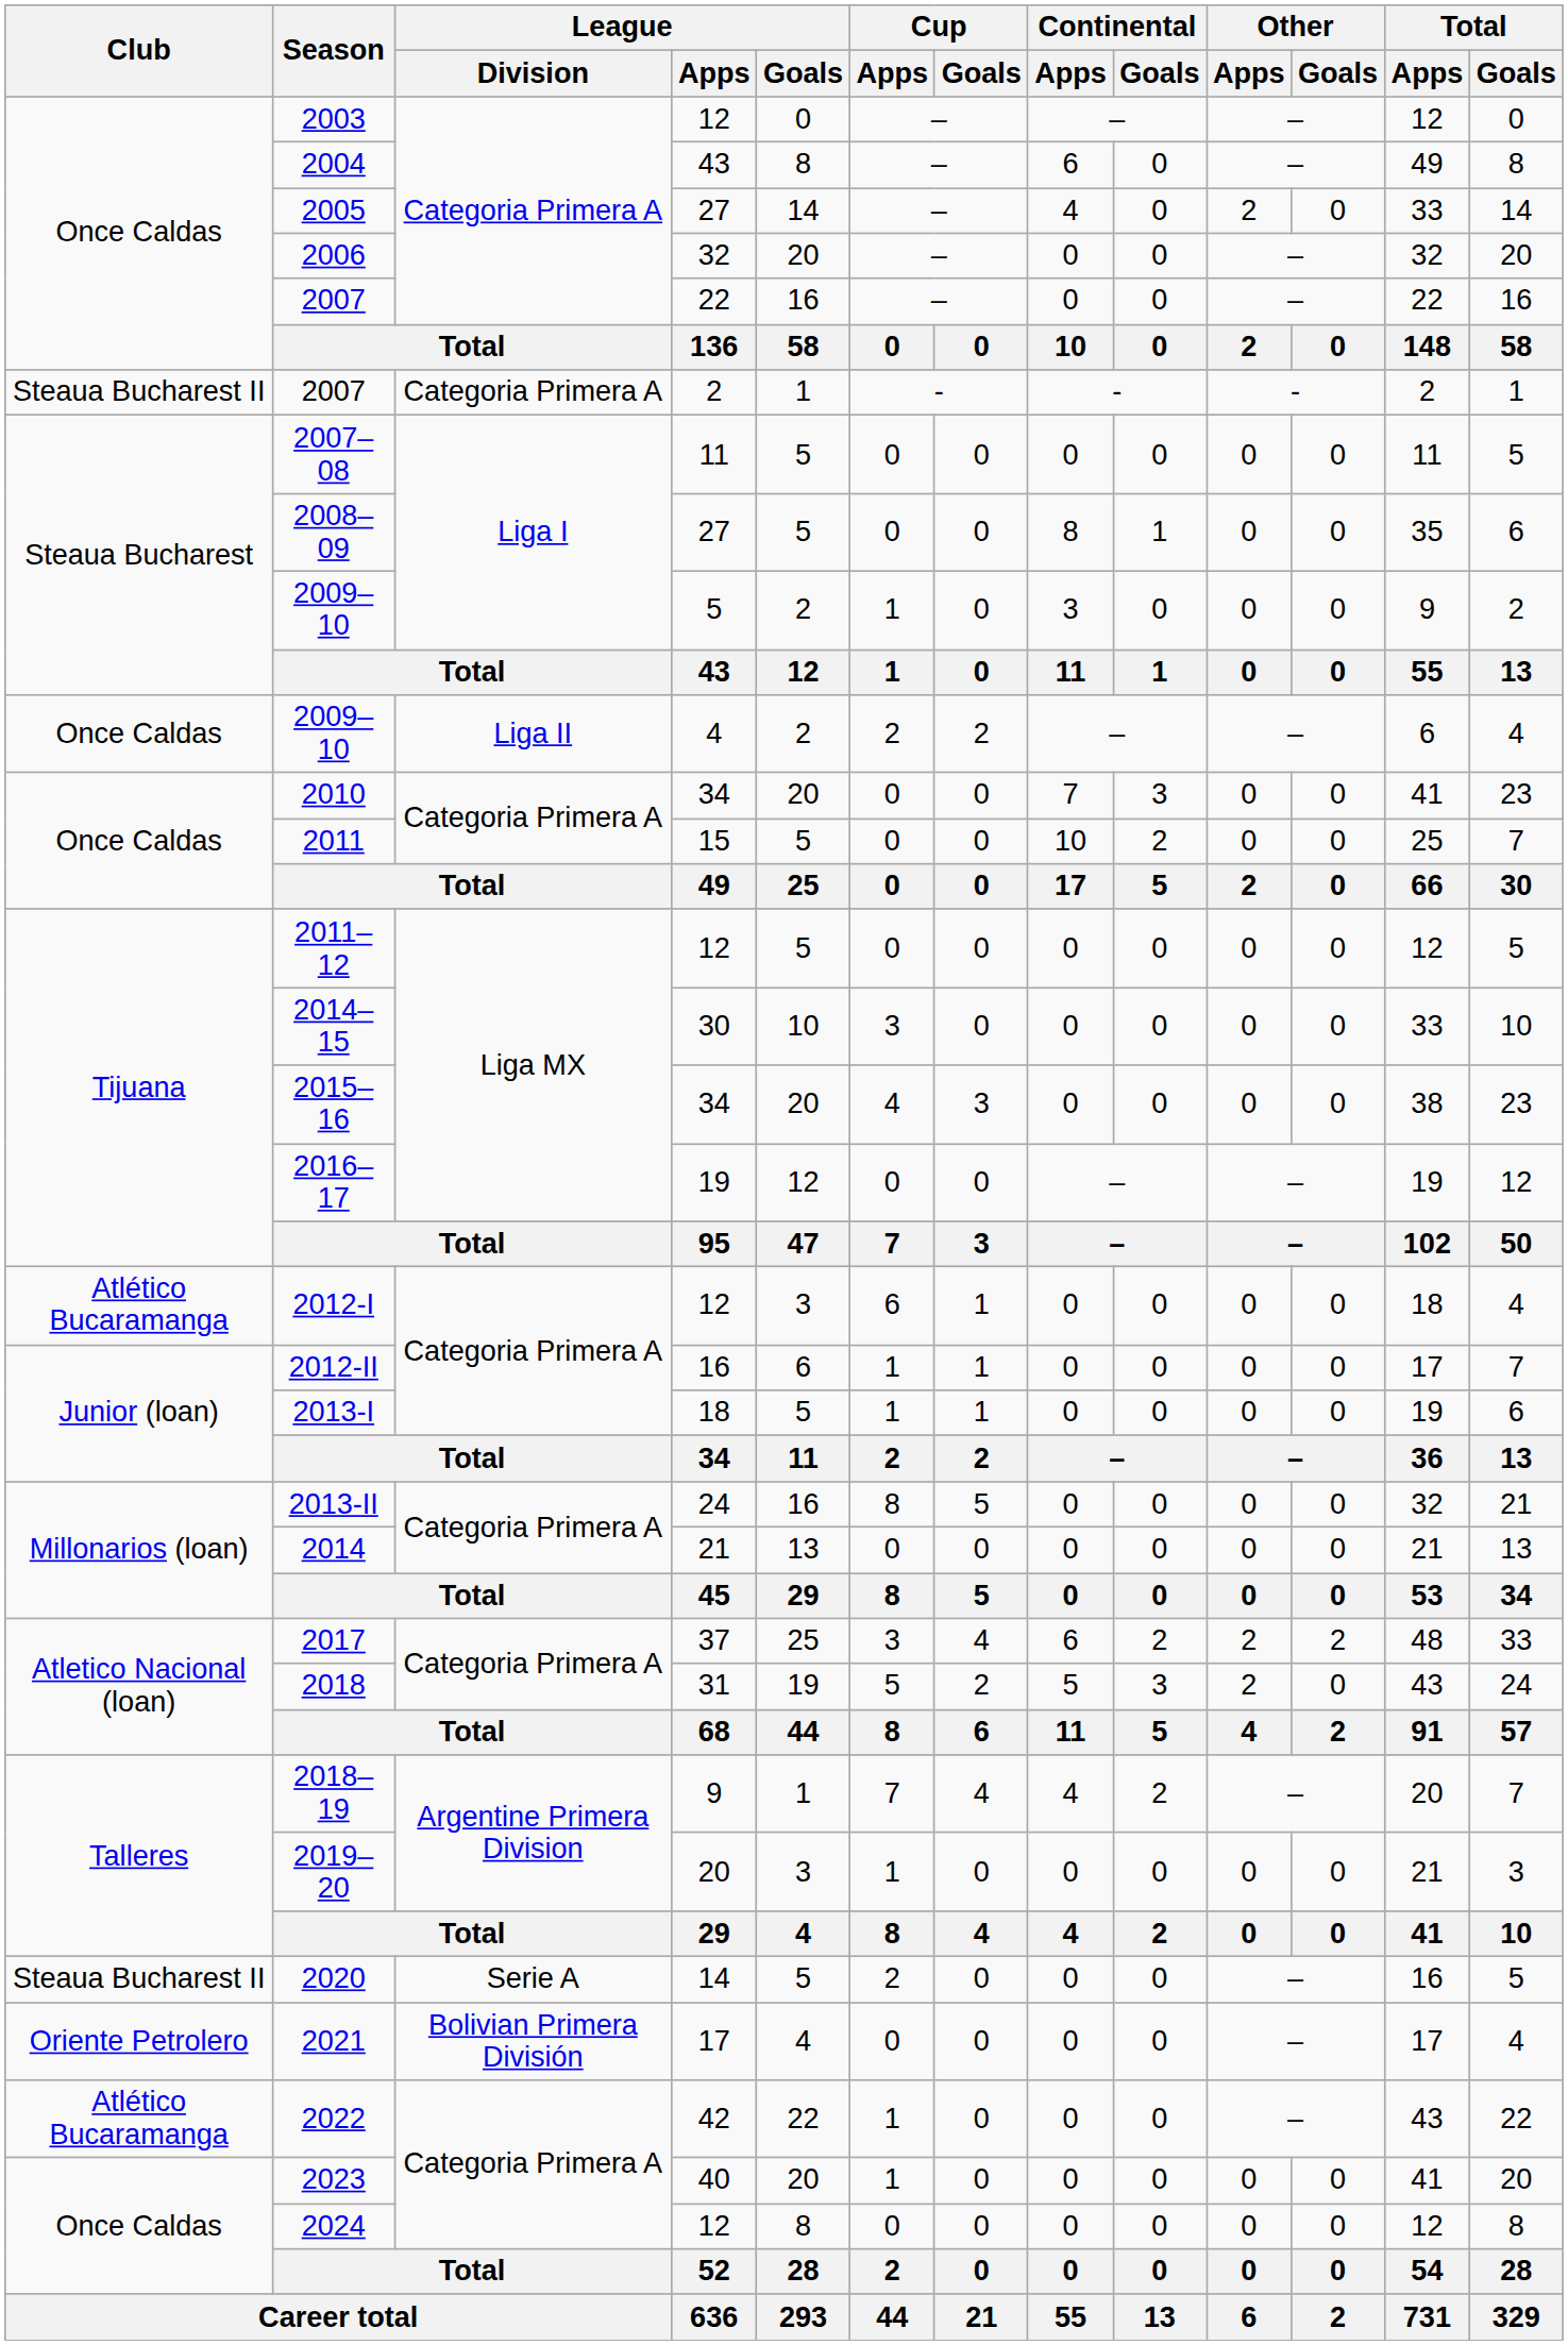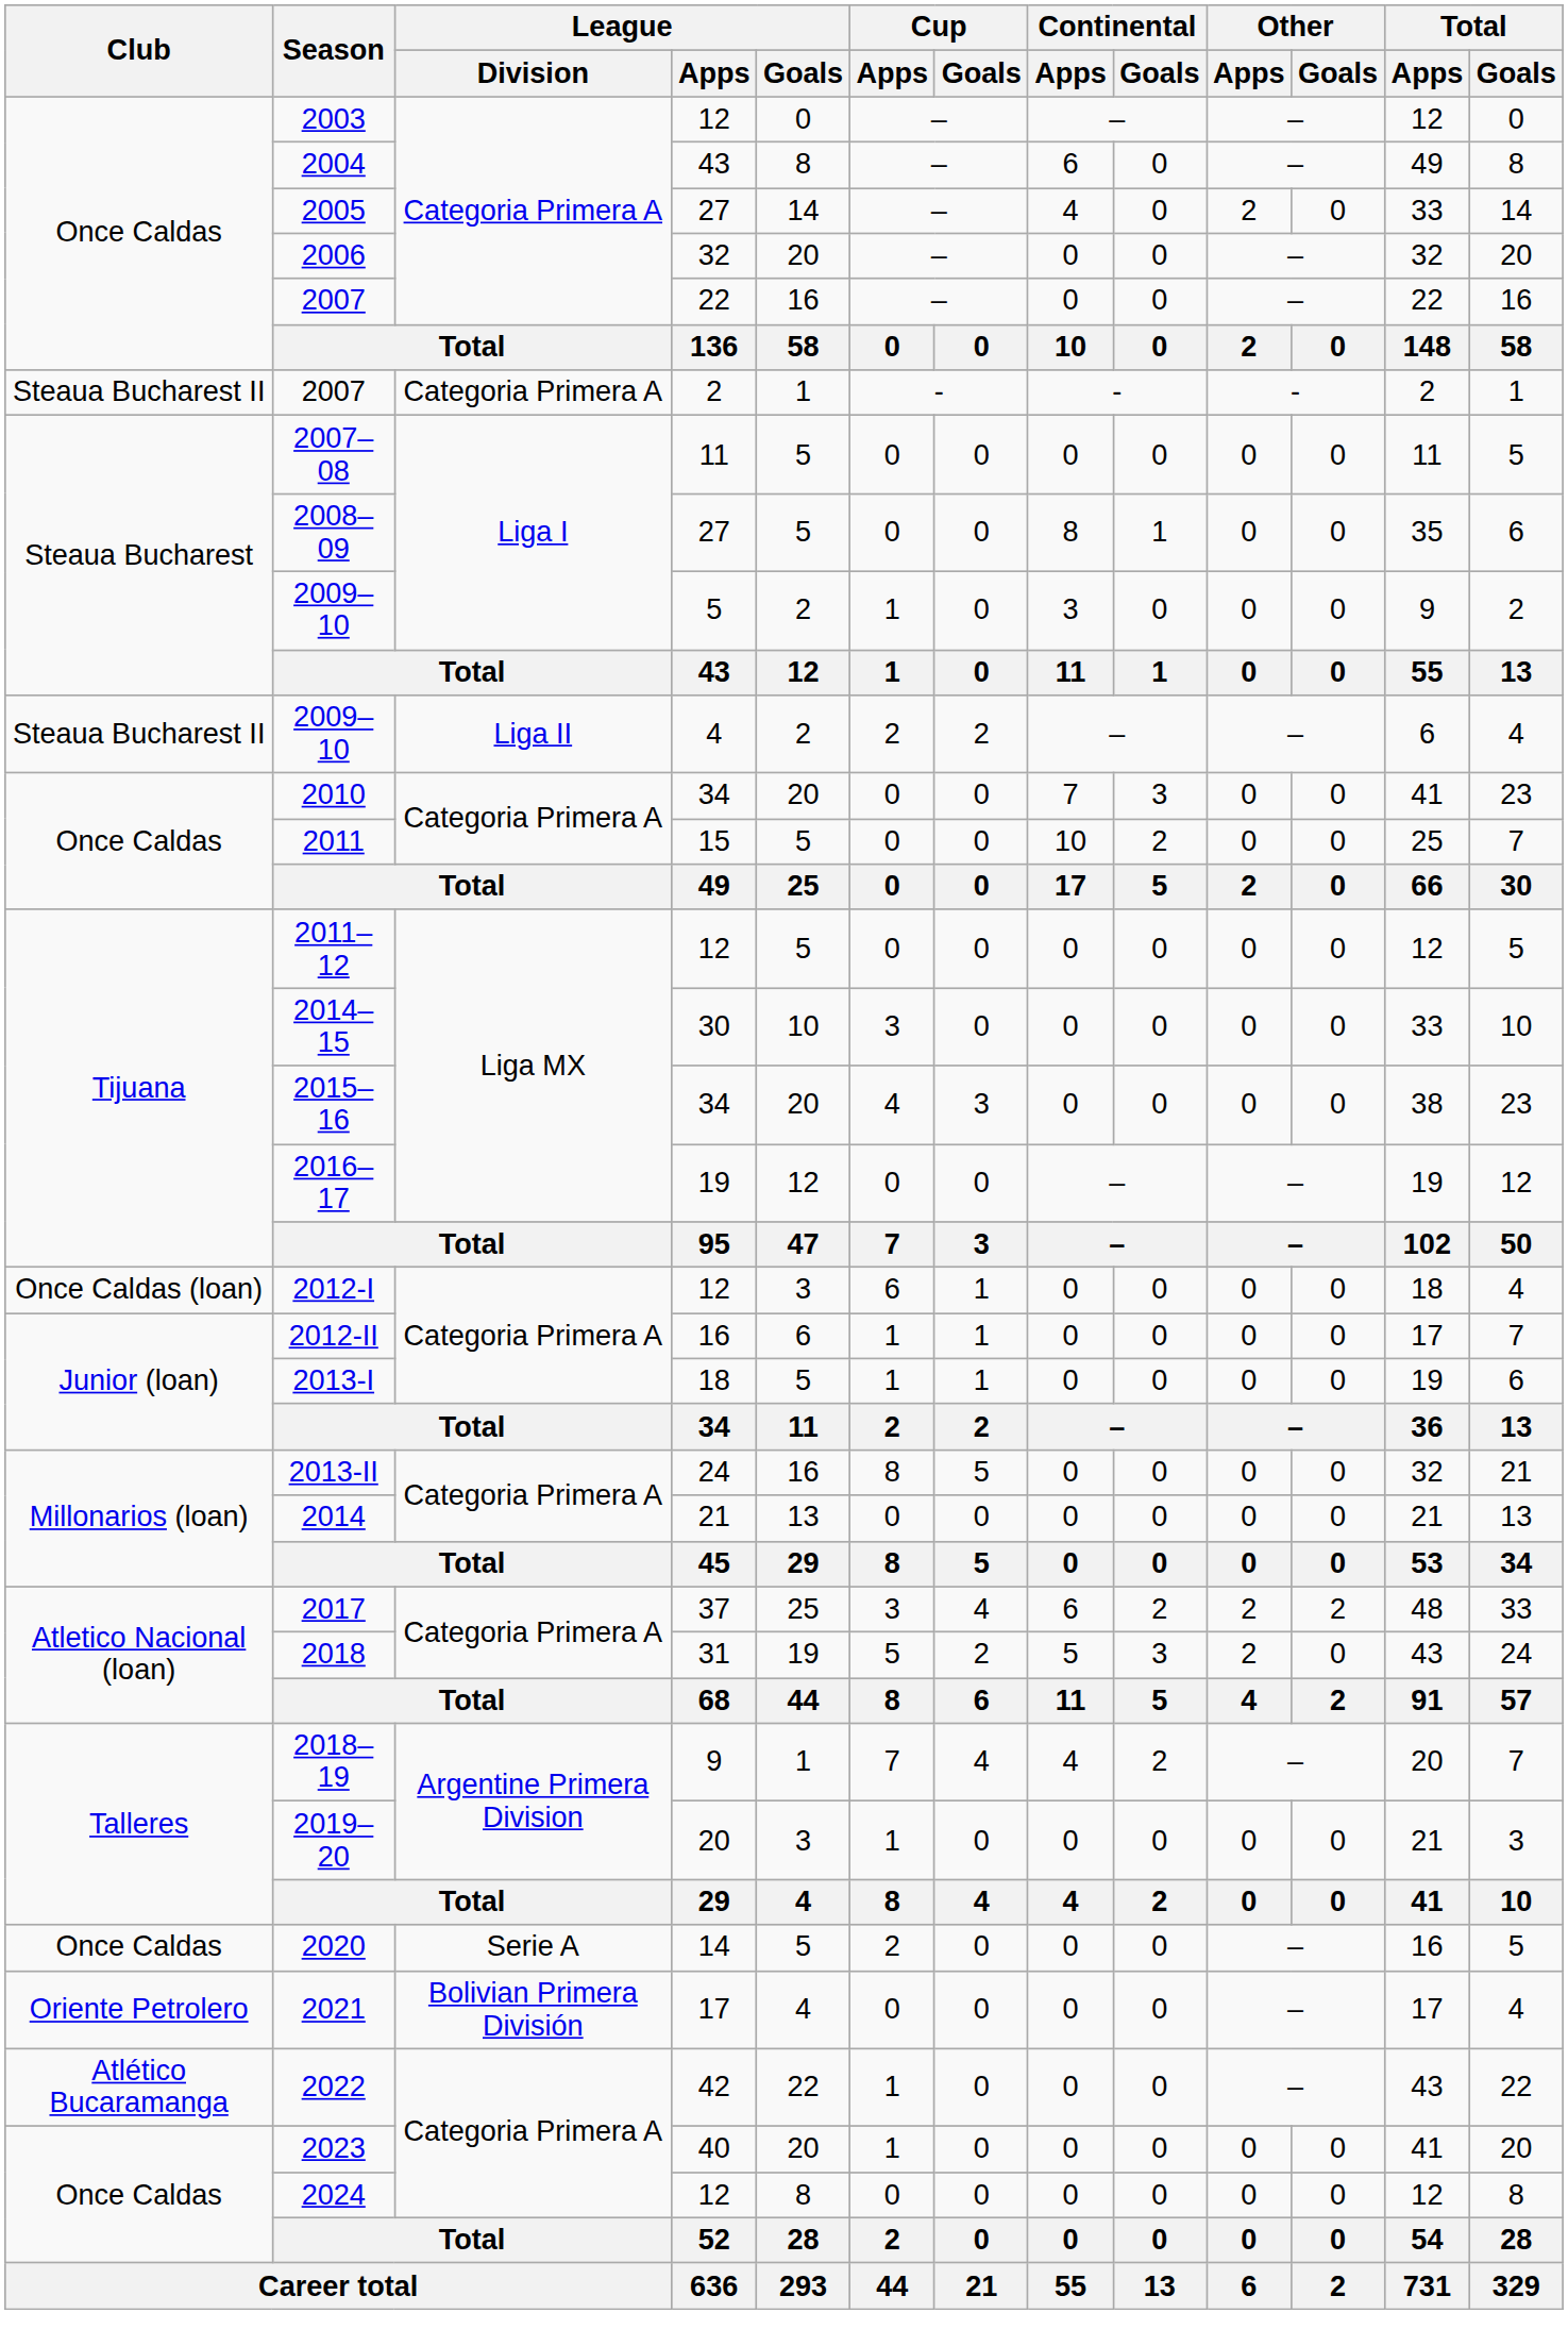 <table class="wikitable" style="text-align:center">
 <tr>
 <th rowspan="2">Club</th>
 <th rowspan="2">Season</th>
 <th colspan="3">League</th>
 <th colspan="2">Cup</th>
 <th colspan="2">Continental</th>
 <th colspan="2">Other</th>
 <th colspan="2">Total</th>
 </tr>
 <tr>
 <th>Division</th>
 <th>Apps</th>
 <th>Goals</th>
 <th>Apps</th>
 <th>Goals</th>
 <th>Apps</th>
 <th>Goals</th>
 <th>Apps</th>
 <th>Goals</th>
 <th>Apps</th>
 <th>Goals</th>
 </tr>
 <tr>
 <td rowspan="6">Once Caldas</td>
 <td><a href='#'>2003</a></td>
 <td rowspan="5"><a href='#'>Categoria Primera A</a></td>
 <td>12</td>
 <td>0</td>
 <td colspan="2">–</td>
 <td colspan="2">–</td>
 <td colspan="2">–</td>
 <td>12</td>
 <td>0</td>
 </tr>
 <tr>
 <td><a href='#'>2004</a></td>
 <td>43</td>
 <td>8</td>
 <td colspan="2">–</td>
 <td>6</td>
 <td>0</td>
 <td colspan="2">–</td>
 <td>49</td>
 <td>8</td>
 </tr>
 <tr>
 <td><a href='#'>2005</a></td>
 <td>27</td>
 <td>14</td>
 <td colspan="2">–</td>
 <td>4</td>
 <td>0</td>
 <td>2</td>
 <td>0</td>
 <td>33</td>
 <td>14</td>
 </tr>
 <tr>
 <td><a href='#'>2006</a></td>
 <td>32</td>
 <td>20</td>
 <td colspan="2">–</td>
 <td>0</td>
 <td>0</td>
 <td colspan="2">–</td>
 <td>32</td>
 <td>20</td>
 </tr>
 <tr>
 <td><a href='#'>2007</a></td>
 <td>22</td>
 <td>16</td>
 <td colspan="2">–</td>
 <td>0</td>
 <td>0</td>
 <td colspan="2">–</td>
 <td>22</td>
 <td>16</td>
 </tr>
 <tr>
 <th colspan="2">Total</th>
 <th>136</th>
 <th>58</th>
 <th>0</th>
 <th>0</th>
 <th>10</th>
 <th>0</th>
 <th>2</th>
 <th>0</th>
 <th>148</th>
 <th>58</th>
 </tr>
 <tr>
 <td>Steaua Bucharest II</td>
 <td>2007</td>
 <td>Categoria Primera A</td>
 <td>2</td>
 <td>1</td>
 <td colspan="2">-</td>
 <td colspan="2">-</td>
 <td colspan="2">-</td>
 <td>2</td>
 <td>1</td>
 </tr>
 <tr>
 <td rowspan="4">Steaua Bucharest</td>
 <td><a href='#'>2007–08</a></td>
 <td rowspan="3"><a href='#'>Liga I</a></td>
 <td>11</td>
 <td>5</td>
 <td>0</td>
 <td>0</td>
 <td>0</td>
 <td>0</td>
 <td>0</td>
 <td>0</td>
 <td>11</td>
 <td>5</td>
 </tr>
 <tr>
 <td><a href='#'>2008–09</a></td>
 <td>27</td>
 <td>5</td>
 <td>0</td>
 <td>0</td>
 <td>8</td>
 <td>1</td>
 <td>0</td>
 <td>0</td>
 <td>35</td>
 <td>6</td>
 </tr>
 <tr>
 <td><a href='#'>2009–10</a></td>
 <td>5</td>
 <td>2</td>
 <td>1</td>
 <td>0</td>
 <td>3</td>
 <td>0</td>
 <td>0</td>
 <td>0</td>
 <td>9</td>
 <td>2</td>
 </tr>
 <tr>
 <th colspan="2">Total</th>
 <th>43</th>
 <th>12</th>
 <th>1</th>
 <th>0</th>
 <th>11</th>
 <th>1</th>
 <th>0</th>
 <th>0</th>
 <th>55</th>
 <th>13</th>
 </tr>
 <tr>
-<td>Once Caldas</td>
+<td>Steaua Bucharest II</td>
 <td><a href='#'>2009–10</a></td>
 <td><a href='#'>Liga II</a></td>
 <td>4</td>
 <td>2</td>
 <td>2</td>
 <td>2</td>
 <td colspan="2">–</td>
 <td colspan="2">–</td>
 <td>6</td>
 <td>4</td>
 </tr>
 <tr>
 <td rowspan="3">Once Caldas</td>
 <td><a href='#'>2010</a></td>
 <td rowspan="2">Categoria Primera A</td>
 <td>34</td>
 <td>20</td>
 <td>0</td>
 <td>0</td>
 <td>7</td>
 <td>3</td>
 <td>0</td>
 <td>0</td>
 <td>41</td>
 <td>23</td>
 </tr>
 <tr>
 <td><a href='#'>2011</a></td>
 <td>15</td>
 <td>5</td>
 <td>0</td>
 <td>0</td>
 <td>10</td>
 <td>2</td>
 <td>0</td>
 <td>0</td>
 <td>25</td>
 <td>7</td>
 </tr>
 <tr>
 <th colspan="2">Total</th>
 <th>49</th>
 <th>25</th>
 <th>0</th>
 <th>0</th>
 <th>17</th>
 <th>5</th>
 <th>2</th>
 <th>0</th>
 <th>66</th>
 <th>30</th>
 </tr>
 <tr>
 <td rowspan="5"><a href='#'>Tijuana</a></td>
 <td><a href='#'>2011–12</a></td>
 <td rowspan="4">Liga MX</td>
 <td>12</td>
 <td>5</td>
 <td>0</td>
 <td>0</td>
 <td>0</td>
 <td>0</td>
 <td>0</td>
 <td>0</td>
 <td>12</td>
 <td>5</td>
 </tr>
 <tr>
 <td><a href='#'>2014–15</a></td>
 <td>30</td>
 <td>10</td>
 <td>3</td>
 <td>0</td>
 <td>0</td>
 <td>0</td>
 <td>0</td>
 <td>0</td>
 <td>33</td>
 <td>10</td>
 </tr>
 <tr>
 <td><a href='#'>2015–16</a></td>
 <td>34</td>
 <td>20</td>
 <td>4</td>
 <td>3</td>
 <td>0</td>
 <td>0</td>
 <td>0</td>
 <td>0</td>
 <td>38</td>
 <td>23</td>
 </tr>
 <tr>
 <td><a href='#'>2016–17</a></td>
 <td>19</td>
 <td>12</td>
 <td>0</td>
 <td>0</td>
 <td colspan="2">–</td>
 <td colspan="2">–</td>
 <td>19</td>
 <td>12</td>
 </tr>
 <tr>
 <th colspan="2">Total</th>
 <th>95</th>
 <th>47</th>
 <th>7</th>
 <th>3</th>
 <th colspan="2">–</th>
 <th colspan="2">–</th>
 <th>102</th>
 <th>50</th>
 </tr>
 <tr>
-<td><a href='#'>Atlético Bucaramanga</a></td>
+<td>Once Caldas (loan)</td>
 <td><a href='#'>2012-I</a></td>
 <td rowspan="3">Categoria Primera A</td>
 <td>12</td>
 <td>3</td>
 <td>6</td>
 <td>1</td>
 <td>0</td>
 <td>0</td>
 <td>0</td>
 <td>0</td>
 <td>18</td>
 <td>4</td>
 </tr>
 <tr>
 <td rowspan="3"><a href='#'>Junior</a> (loan)</td>
 <td><a href='#'>2012-II</a></td>
 <td>16</td>
 <td>6</td>
 <td>1</td>
 <td>1</td>
 <td>0</td>
 <td>0</td>
 <td>0</td>
 <td>0</td>
 <td>17</td>
 <td>7</td>
 </tr>
 <tr>
 <td><a href='#'>2013-I</a></td>
 <td>18</td>
 <td>5</td>
 <td>1</td>
 <td>1</td>
 <td>0</td>
 <td>0</td>
 <td>0</td>
 <td>0</td>
 <td>19</td>
 <td>6</td>
 </tr>
 <tr>
 <th colspan="2">Total</th>
 <th>34</th>
 <th>11</th>
 <th>2</th>
 <th>2</th>
 <th colspan="2">–</th>
 <th colspan="2">–</th>
 <th>36</th>
 <th>13</th>
 </tr>
 <tr>
 <td rowspan="3"><a href='#'>Millonarios</a> (loan)</td>
 <td><a href='#'>2013-II</a></td>
 <td rowspan="2">Categoria Primera A</td>
 <td>24</td>
 <td>16</td>
 <td>8</td>
 <td>5</td>
 <td>0</td>
 <td>0</td>
 <td>0</td>
 <td>0</td>
 <td>32</td>
 <td>21</td>
 </tr>
 <tr>
 <td><a href='#'>2014</a></td>
 <td>21</td>
 <td>13</td>
 <td>0</td>
 <td>0</td>
 <td>0</td>
 <td>0</td>
 <td>0</td>
 <td>0</td>
 <td>21</td>
 <td>13</td>
 </tr>
 <tr>
 <th colspan="2">Total</th>
 <th>45</th>
 <th>29</th>
 <th>8</th>
 <th>5</th>
 <th>0</th>
 <th>0</th>
 <th>0</th>
 <th>0</th>
 <th>53</th>
 <th>34</th>
 </tr>
 <tr>
 <td rowspan="3"><a href='#'>Atletico Nacional</a> (loan)</td>
 <td><a href='#'>2017</a></td>
 <td rowspan="2">Categoria Primera A</td>
 <td>37</td>
 <td>25</td>
 <td>3</td>
 <td>4</td>
 <td>6</td>
 <td>2</td>
 <td>2</td>
 <td>2</td>
 <td>48</td>
 <td>33</td>
 </tr>
 <tr>
 <td><a href='#'>2018</a></td>
 <td>31</td>
 <td>19</td>
 <td>5</td>
 <td>2</td>
 <td>5</td>
 <td>3</td>
 <td>2</td>
 <td>0</td>
 <td>43</td>
 <td>24</td>
 </tr>
 <tr>
 <th colspan="2">Total</th>
 <th>68</th>
 <th>44</th>
 <th>8</th>
 <th>6</th>
 <th>11</th>
 <th>5</th>
 <th>4</th>
 <th>2</th>
 <th>91</th>
 <th>57</th>
 </tr>
 <tr>
 <td rowspan="3"><a href='#'>Talleres</a></td>
 <td><a href='#'>2018–19</a></td>
 <td rowspan="2"><a href='#'>Argentine Primera Division</a></td>
 <td>9</td>
 <td>1</td>
 <td>7</td>
 <td>4</td>
 <td>4</td>
 <td>2</td>
 <td colspan="2">–</td>
 <td>20</td>
 <td>7</td>
 </tr>
 <tr>
 <td><a href='#'>2019–20</a></td>
 <td>20</td>
 <td>3</td>
 <td>1</td>
 <td>0</td>
 <td>0</td>
 <td>0</td>
 <td>0</td>
 <td>0</td>
 <td>21</td>
 <td>3</td>
 </tr>
 <tr>
 <th colspan="2">Total</th>
 <th>29</th>
 <th>4</th>
 <th>8</th>
 <th>4</th>
 <th>4</th>
 <th>2</th>
 <th>0</th>
 <th>0</th>
 <th>41</th>
 <th>10</th>
 </tr>
 <tr>
-<td>Steaua Bucharest II</td>
+<td>Once Caldas</td>
 <td><a href='#'>2020</a></td>
 <td>Serie A</td>
 <td>14</td>
 <td>5</td>
 <td>2</td>
 <td>0</td>
 <td>0</td>
 <td>0</td>
 <td colspan="2">–</td>
 <td>16</td>
 <td>5</td>
 </tr>
 <tr>
 <td><a href='#'>Oriente Petrolero</a></td>
 <td><a href='#'>2021</a></td>
 <td><a href='#'>Bolivian Primera División</a></td>
 <td>17</td>
 <td>4</td>
 <td>0</td>
 <td>0</td>
 <td>0</td>
 <td>0</td>
 <td colspan="2">–</td>
 <td>17</td>
 <td>4</td>
 </tr>
 <tr>
 <td><a href='#'>Atlético Bucaramanga</a></td>
 <td><a href='#'>2022</a></td>
 <td rowspan="3">Categoria Primera A</td>
 <td>42</td>
 <td>22</td>
 <td>1</td>
 <td>0</td>
 <td>0</td>
 <td>0</td>
 <td colspan="2">–</td>
 <td>43</td>
 <td>22</td>
 </tr>
 <tr>
 <td rowspan="3">Once Caldas</td>
 <td><a href='#'>2023</a></td>
 <td>40</td>
 <td>20</td>
 <td>1</td>
 <td>0</td>
 <td>0</td>
 <td>0</td>
 <td>0</td>
 <td>0</td>
 <td>41</td>
 <td>20</td>
 </tr>
 <tr>
 <td><a href='#'>2024</a></td>
 <td>12</td>
 <td>8</td>
 <td>0</td>
 <td>0</td>
 <td>0</td>
 <td>0</td>
 <td>0</td>
 <td>0</td>
 <td>12</td>
 <td>8</td>
 </tr>
 <tr>
 <th colspan="2">Total</th>
 <th>52</th>
 <th>28</th>
 <th>2</th>
 <th>0</th>
 <th>0</th>
 <th>0</th>
 <th>0</th>
 <th>0</th>
 <th>54</th>
 <th>28</th>
 </tr>
 <tr>
 <th colspan="3">Career total</th>
 <th>636</th>
 <th>293</th>
 <th>44</th>
 <th>21</th>
 <th>55</th>
 <th>13</th>
 <th>6</th>
 <th>2</th>
 <th>731</th>
 <th>329</th>
 </tr>
 </table>
